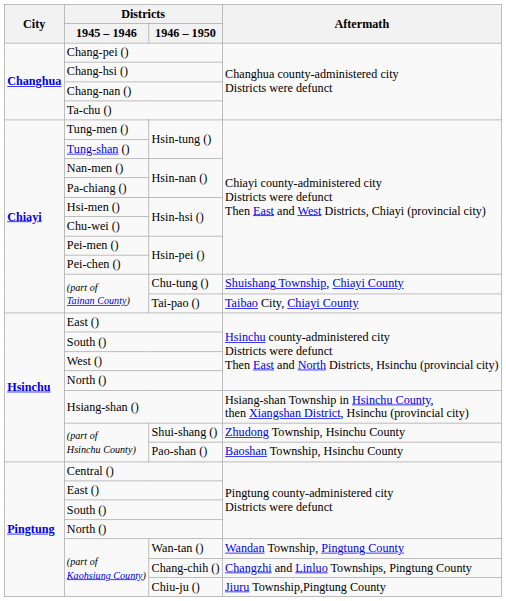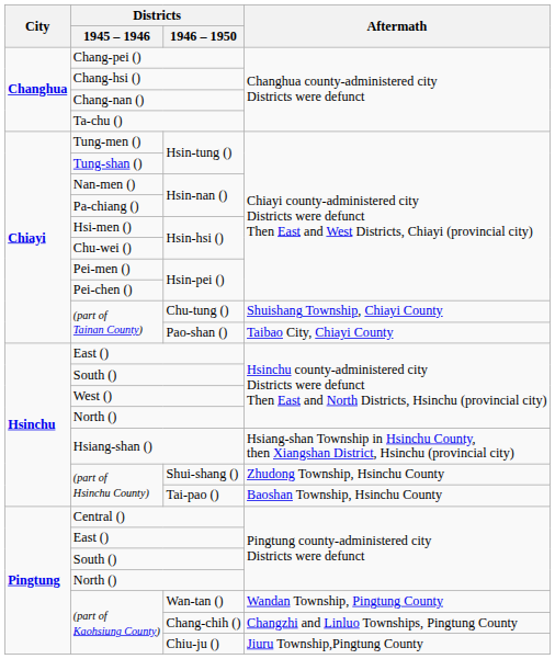 <table class=wikitable>
 <tr>
 <th rowspan=2>City</th>
 <th colspan=2>Districts</th>
 <th rowspan=2>Aftermath</th>
 </tr>
 <tr>
 <th>1945 – 1946</th>
 <th>1946 – 1950</th>
 </tr>
 <tr>
 <td rowspan=4><strong><a href='#'>Changhua</a></strong></td>
 <td colspan=2>Chang-pei ()</td>
 <td rowspan=4>Changhua county-administered city<br>Districts were defunct</td>
 </tr>
 <tr>
 <td colspan=2>Chang-hsi ()</td>
 </tr>
 <tr>
 <td colspan=2>Chang-nan ()</td>
 </tr>
 <tr>
 <td colspan=2>Ta-chu ()</td>
 </tr>
 <tr>
 <td rowspan=10><strong><a href='#'>Chiayi</a></strong></td>
 <td>Tung-men ()</td>
 <td rowspan=2>Hsin-tung ()</td>
 <td rowspan=8>Chiayi county-administered city<br>Districts were defunct<br>Then <a href='#'>East</a> and <a href='#'>West</a> Districts, Chiayi (provincial city)</td>
 </tr>
 <tr>
 <td><a href='#'>Tung-shan</a> ()</td>
 </tr>
 <tr>
 <td>Nan-men ()</td>
 <td rowspan=2>Hsin-nan ()</td>
 </tr>
 <tr>
 <td>Pa-chiang ()</td>
 </tr>
 <tr>
 <td>Hsi-men ()</td>
 <td rowspan=2>Hsin-hsi ()</td>
 </tr>
 <tr>
 <td>Chu-wei ()</td>
 </tr>
 <tr>
 <td>Pei-men ()</td>
 <td rowspan=2>Hsin-pei ()</td>
 </tr>
 <tr>
 <td>Pei-chen ()</td>
 </tr>
 <tr>
 <td rowspan=2><small><em>(part of<br><a href='#'>Tainan County</a>)</em></small></td>
 <td>Chu-tung ()</td>
 <td><a href='#'>Shuishang Township</a>, <a href='#'>Chiayi County</a></td>
 </tr>
 <tr>
-<td>Tai-pao ()</td>
+<td>Pao-shan ()</td>
 <td><a href='#'>Taibao</a> City, <a href='#'>Chiayi County</a></td>
 </tr>
 <tr>
 <td rowspan=7><strong><a href='#'>Hsinchu</a></strong></td>
 <td colspan=2>East ()</td>
 <td rowspan=4><a href='#'>Hsinchu</a> county-administered city<br>Districts were defunct<br>Then <a href='#'>East</a> and <a href='#'>North</a> Districts, Hsinchu (provincial city)</td>
 </tr>
 <tr>
 <td colspan=2>South ()</td>
 </tr>
 <tr>
 <td colspan=2>West ()</td>
 </tr>
 <tr>
 <td colspan=2>North ()</td>
 </tr>
 <tr>
 <td colspan=2>Hsiang-shan ()</td>
 <td>Hsiang-shan Township in <a href='#'>Hsinchu County</a>,<br> then <a href='#'>Xiangshan District</a>, Hsinchu  (provincial city)</td>
 </tr>
 <tr>
 <td rowspan=2><small><em>(part of<br>Hsinchu County)</em></small></td>
 <td>Shui-shang ()</td>
 <td><a href='#'>Zhudong</a> Township, Hsinchu County</td>
 </tr>
 <tr>
-<td>Pao-shan ()</td>
+<td>Tai-pao ()</td>
 <td><a href='#'>Baoshan</a> Township, Hsinchu County</td>
 </tr>
 <tr>
 <td rowspan=7><strong><a href='#'>Pingtung</a></strong></td>
 <td colspan=2>Central ()</td>
 <td rowspan=4>Pingtung county-administered city<br>Districts were defunct</td>
 </tr>
 <tr>
 <td colspan=2>East ()</td>
 </tr>
 <tr>
 <td colspan=2>South ()</td>
 </tr>
 <tr>
 <td colspan=2>North ()</td>
 </tr>
 <tr>
 <td rowspan=3><small><em>(part of<br><a href='#'>Kaohsiung County</a>)</em></small></td>
 <td>Wan-tan ()</td>
 <td><a href='#'>Wandan</a> Township, <a href='#'>Pingtung County</a></td>
 </tr>
 <tr>
 <td>Chang-chih ()</td>
 <td><a href='#'>Changzhi</a> and <a href='#'>Linluo</a> Townships, Pingtung County</td>
 </tr>
 <tr>
 <td>Chiu-ju ()</td>
 <td><a href='#'>Jiuru</a> Township,Pingtung County</td>
 </tr>
 </table>
